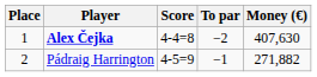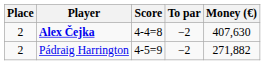 <table class="wikitable">
 <tr>
 <th>Place</th>
 <th>Player</th>
 <th>Score</th>
 <th>To par</th>
 <th>Money (€)</th>
 </tr>
 <tr>
-<td align=center>1</td>
+<td align=center>2</td>
 <td> <strong><a href='#'>Alex Čejka</a></strong></td>
 <td>4-4=8</td>
 <td align=center>−2</td>
 <td align=center>407,630</td>
 </tr>
 <tr>
 <td align=center>2</td>
 <td> <a href='#'>Pádraig Harrington</a></td>
 <td>4-5=9</td>
-<td align=center>−1</td>
+<td align=center>−2</td>
 <td align=center>271,882</td>
 </tr>
 </table>
